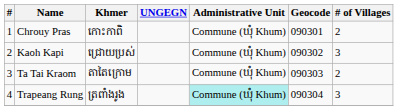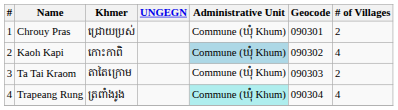 <table class="wikitable sortable">
 <tr>
 <th>#</th>
 <th>Name</th>
 <th>Khmer</th>
 <th><a href='#'>UNGEGN</a></th>
 <th>Administrative Unit</th>
 <th>Geocode</th>
 <th># of Villages</th>
 </tr>
 <tr>
 <td>1</td>
 <td>Chrouy Pras</td>
-<td>កោះកាពិ</td>
+<td>ជ្រោយប្រស់</td>
 <td></td>
 <td>Commune (ឃុំ Khum)</td>
 <td>090301</td>
 <td>2</td>
 </tr>
 <tr>
 <td>2</td>
 <td>Kaoh Kapi</td>
-<td>ជ្រោយប្រស់</td>
+<td>កោះកាពិ</td>
 <td></td>
-<td>Commune (ឃុំ Khum)</td>
+<td style="background: lightblue;">Commune (ឃុំ Khum)</td>
 <td>090302</td>
-<td>3</td>
+<td>4</td>
 </tr>
 <tr>
 <td>3</td>
 <td>Ta Tai Kraom</td>
 <td>តាតៃក្រោម</td>
 <td></td>
 <td>Commune (ឃុំ Khum)</td>
 <td>090303</td>
 <td>2</td>
 </tr>
 <tr>
 <td>4</td>
 <td>Trapeang Rung</td>
 <td>ត្រពាំងរូង</td>
 <td></td>
 <td style="background: paleturquoise;">Commune (ឃុំ Khum)</td>
 <td>090304</td>
-<td>3</td>
+<td>4</td>
 </tr>
 <tr>
 </tr>
 </table>
